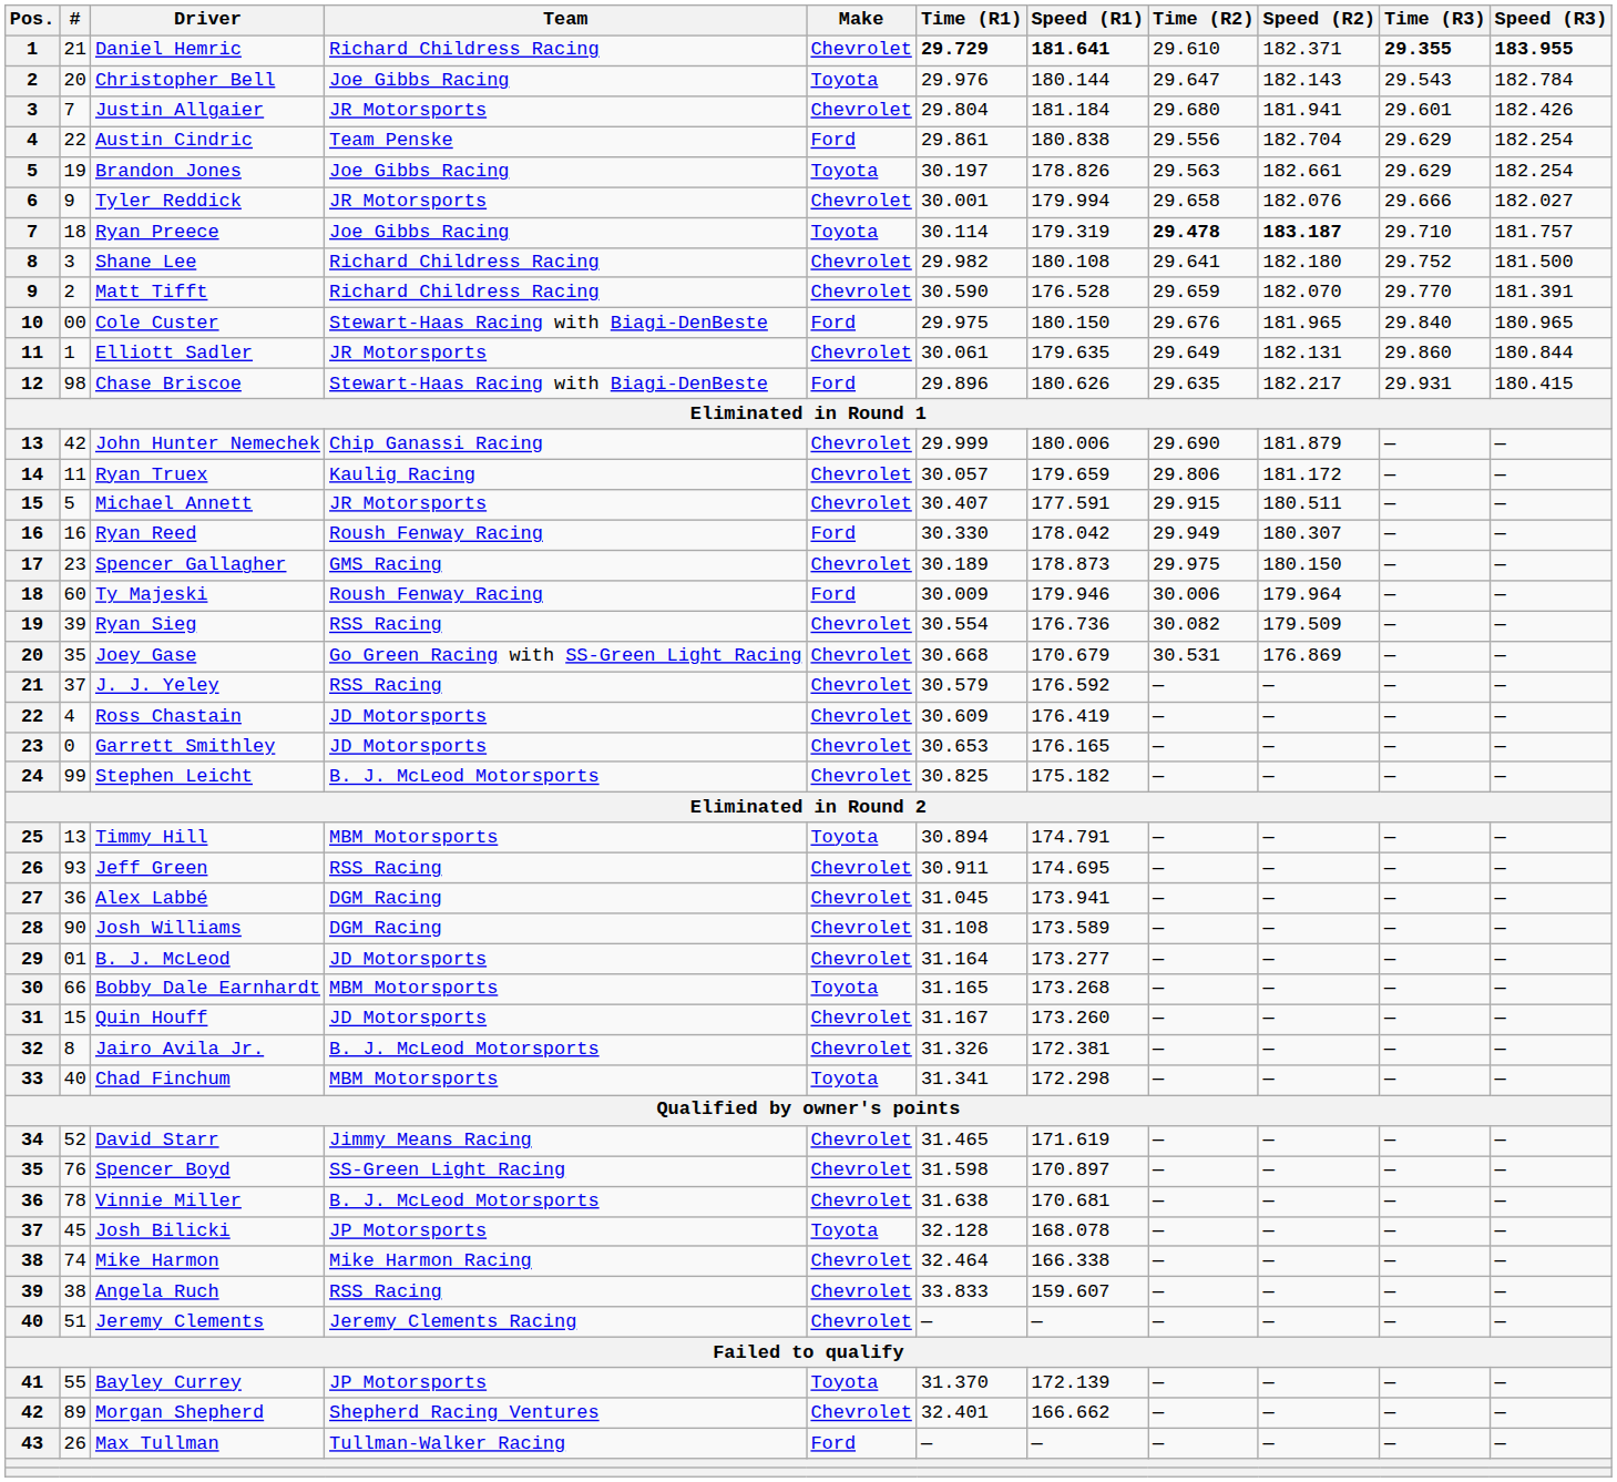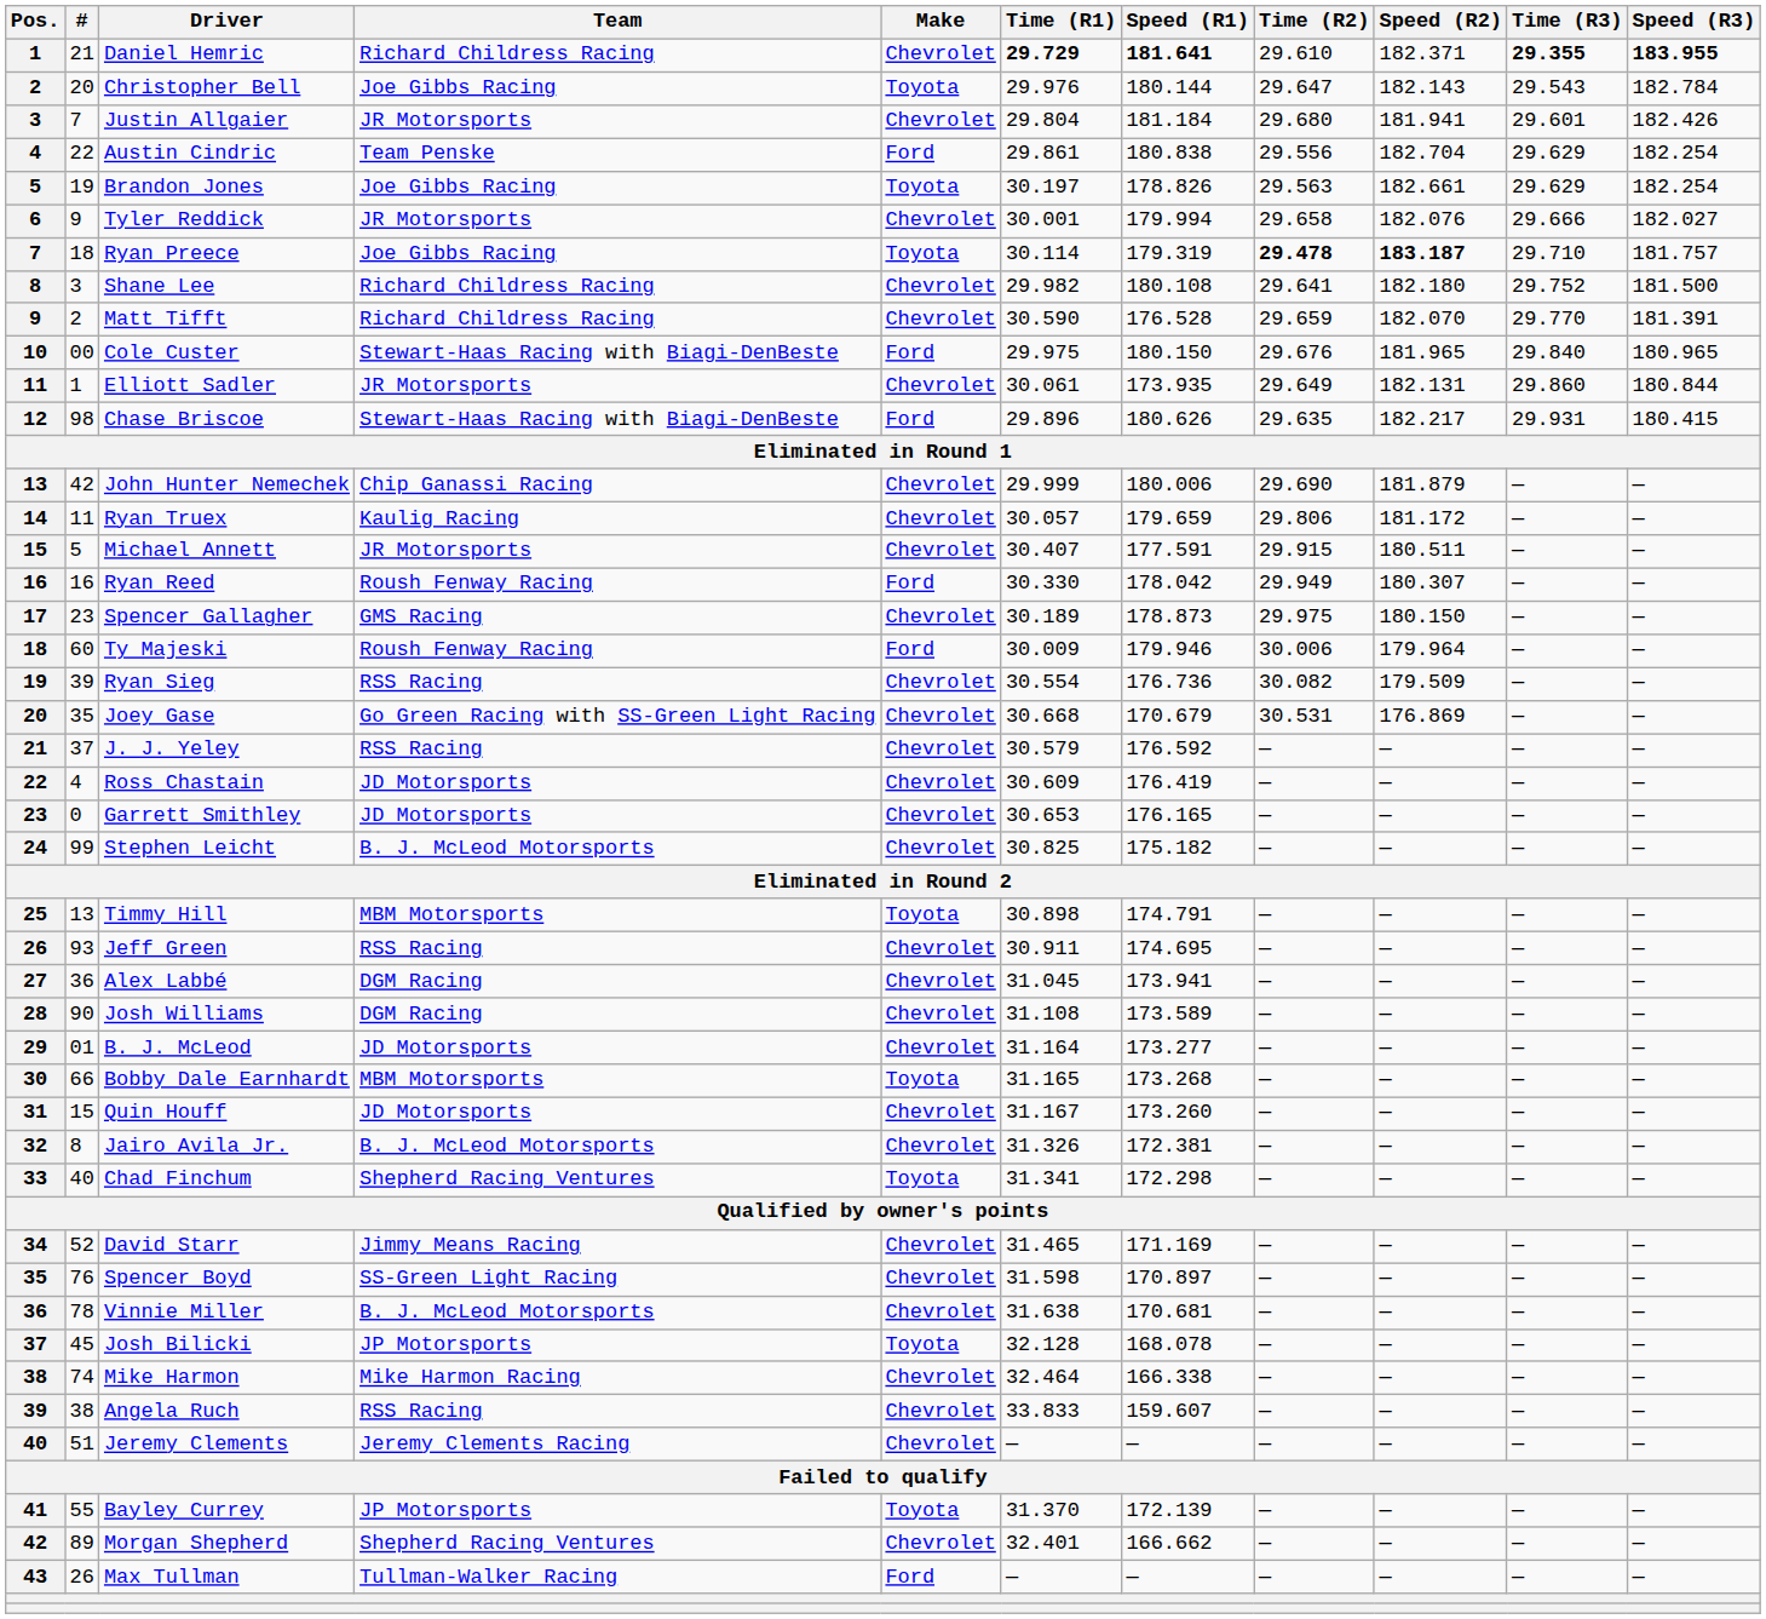 <table class="wikitable" style="font-size:95%">
 <tr>
 <th>Pos.</th>
 <th>#</th>
 <th>Driver</th>
 <th>Team</th>
 <th>Make</th>
 <th>Time (R1)</th>
 <th>Speed (R1)</th>
 <th>Time (R2)</th>
 <th>Speed (R2)</th>
 <th>Time (R3)</th>
 <th>Speed (R3)</th>
 </tr>
 <tr>
 <th>1</th>
 <td>21</td>
 <td><a href='#'>Daniel Hemric</a></td>
 <td><a href='#'>Richard Childress Racing</a></td>
 <td><a href='#'>Chevrolet</a></td>
 <td><strong>29.729</strong></td>
 <td><strong>181.641</strong></td>
 <td>29.610</td>
 <td>182.371</td>
 <td><strong>29.355</strong></td>
 <td><strong>183.955</strong></td>
 </tr>
 <tr>
 <th>2</th>
 <td>20</td>
 <td><a href='#'>Christopher Bell</a></td>
 <td><a href='#'>Joe Gibbs Racing</a></td>
 <td><a href='#'>Toyota</a></td>
 <td>29.976</td>
 <td>180.144</td>
 <td>29.647</td>
 <td>182.143</td>
 <td>29.543</td>
 <td>182.784</td>
 </tr>
 <tr>
 <th>3</th>
 <td>7</td>
 <td><a href='#'>Justin Allgaier</a></td>
 <td><a href='#'>JR Motorsports</a></td>
 <td><a href='#'>Chevrolet</a></td>
 <td>29.804</td>
 <td>181.184</td>
 <td>29.680</td>
 <td>181.941</td>
 <td>29.601</td>
 <td>182.426</td>
 </tr>
 <tr>
 <th>4</th>
 <td>22</td>
 <td><a href='#'>Austin Cindric</a></td>
 <td><a href='#'>Team Penske</a></td>
 <td><a href='#'>Ford</a></td>
 <td>29.861</td>
 <td>180.838</td>
 <td>29.556</td>
 <td>182.704</td>
 <td>29.629</td>
 <td>182.254</td>
 </tr>
 <tr>
 <th>5</th>
 <td>19</td>
 <td><a href='#'>Brandon Jones</a></td>
 <td><a href='#'>Joe Gibbs Racing</a></td>
 <td><a href='#'>Toyota</a></td>
 <td>30.197</td>
 <td>178.826</td>
 <td>29.563</td>
 <td>182.661</td>
 <td>29.629</td>
 <td>182.254</td>
 </tr>
 <tr>
 <th>6</th>
 <td>9</td>
 <td><a href='#'>Tyler Reddick</a></td>
 <td><a href='#'>JR Motorsports</a></td>
 <td><a href='#'>Chevrolet</a></td>
 <td>30.001</td>
 <td>179.994</td>
 <td>29.658</td>
 <td>182.076</td>
 <td>29.666</td>
 <td>182.027</td>
 </tr>
 <tr>
 <th>7</th>
 <td>18</td>
 <td><a href='#'>Ryan Preece</a></td>
 <td><a href='#'>Joe Gibbs Racing</a></td>
 <td><a href='#'>Toyota</a></td>
 <td>30.114</td>
 <td>179.319</td>
 <td><strong>29.478</strong></td>
 <td><strong>183.187</strong></td>
 <td>29.710</td>
 <td>181.757</td>
 </tr>
 <tr>
 <th>8</th>
 <td>3</td>
 <td><a href='#'>Shane Lee</a></td>
 <td><a href='#'>Richard Childress Racing</a></td>
 <td><a href='#'>Chevrolet</a></td>
 <td>29.982</td>
 <td>180.108</td>
 <td>29.641</td>
 <td>182.180</td>
 <td>29.752</td>
 <td>181.500</td>
 </tr>
 <tr>
 <th>9</th>
 <td>2</td>
 <td><a href='#'>Matt Tifft</a></td>
 <td><a href='#'>Richard Childress Racing</a></td>
 <td><a href='#'>Chevrolet</a></td>
 <td>30.590</td>
 <td>176.528</td>
 <td>29.659</td>
 <td>182.070</td>
 <td>29.770</td>
 <td>181.391</td>
 </tr>
 <tr>
 <th>10</th>
 <td>00</td>
 <td><a href='#'>Cole Custer</a></td>
 <td><a href='#'>Stewart-Haas Racing</a> with <a href='#'>Biagi-DenBeste</a></td>
 <td><a href='#'>Ford</a></td>
 <td>29.975</td>
 <td>180.150</td>
 <td>29.676</td>
 <td>181.965</td>
 <td>29.840</td>
 <td>180.965</td>
 </tr>
 <tr>
 <th>11</th>
 <td>1</td>
 <td><a href='#'>Elliott Sadler</a></td>
 <td><a href='#'>JR Motorsports</a></td>
 <td><a href='#'>Chevrolet</a></td>
 <td>30.061</td>
-<td>179.635</td>
+<td>173.935</td>
 <td>29.649</td>
 <td>182.131</td>
 <td>29.860</td>
 <td>180.844</td>
 </tr>
 <tr>
 <th>12</th>
 <td>98</td>
 <td><a href='#'>Chase Briscoe</a></td>
 <td><a href='#'>Stewart-Haas Racing</a> with <a href='#'>Biagi-DenBeste</a></td>
 <td><a href='#'>Ford</a></td>
 <td>29.896</td>
 <td>180.626</td>
 <td>29.635</td>
 <td>182.217</td>
 <td>29.931</td>
 <td>180.415</td>
 </tr>
 <tr>
 <th colspan="11">Eliminated in Round 1</th>
 </tr>
 <tr>
 <th>13</th>
 <td>42</td>
 <td><a href='#'>John Hunter Nemechek</a></td>
 <td><a href='#'>Chip Ganassi Racing</a></td>
 <td><a href='#'>Chevrolet</a></td>
 <td>29.999</td>
 <td>180.006</td>
 <td>29.690</td>
 <td>181.879</td>
 <td>—</td>
 <td>—</td>
 </tr>
 <tr>
 <th>14</th>
 <td>11</td>
 <td><a href='#'>Ryan Truex</a></td>
 <td><a href='#'>Kaulig Racing</a></td>
 <td><a href='#'>Chevrolet</a></td>
 <td>30.057</td>
 <td>179.659</td>
 <td>29.806</td>
 <td>181.172</td>
 <td>—</td>
 <td>—</td>
 </tr>
 <tr>
 <th>15</th>
 <td>5</td>
 <td><a href='#'>Michael Annett</a></td>
 <td><a href='#'>JR Motorsports</a></td>
 <td><a href='#'>Chevrolet</a></td>
 <td>30.407</td>
 <td>177.591</td>
 <td>29.915</td>
 <td>180.511</td>
 <td>—</td>
 <td>—</td>
 </tr>
 <tr>
 <th>16</th>
 <td>16</td>
 <td><a href='#'>Ryan Reed</a></td>
 <td><a href='#'>Roush Fenway Racing</a></td>
 <td><a href='#'>Ford</a></td>
 <td>30.330</td>
 <td>178.042</td>
 <td>29.949</td>
 <td>180.307</td>
 <td>—</td>
 <td>—</td>
 </tr>
 <tr>
 <th>17</th>
 <td>23</td>
 <td><a href='#'>Spencer Gallagher</a></td>
 <td><a href='#'>GMS Racing</a></td>
 <td><a href='#'>Chevrolet</a></td>
 <td>30.189</td>
 <td>178.873</td>
 <td>29.975</td>
 <td>180.150</td>
 <td>—</td>
 <td>—</td>
 </tr>
 <tr>
 <th>18</th>
 <td>60</td>
 <td><a href='#'>Ty Majeski</a></td>
 <td><a href='#'>Roush Fenway Racing</a></td>
 <td><a href='#'>Ford</a></td>
 <td>30.009</td>
 <td>179.946</td>
 <td>30.006</td>
 <td>179.964</td>
 <td>—</td>
 <td>—</td>
 </tr>
 <tr>
 <th>19</th>
 <td>39</td>
 <td><a href='#'>Ryan Sieg</a></td>
 <td><a href='#'>RSS Racing</a></td>
 <td><a href='#'>Chevrolet</a></td>
 <td>30.554</td>
 <td>176.736</td>
 <td>30.082</td>
 <td>179.509</td>
 <td>—</td>
 <td>—</td>
 </tr>
 <tr>
 <th>20</th>
 <td>35</td>
 <td><a href='#'>Joey Gase</a></td>
 <td><a href='#'>Go Green Racing</a> with <a href='#'>SS-Green Light Racing</a></td>
 <td><a href='#'>Chevrolet</a></td>
 <td>30.668</td>
 <td>170.679</td>
 <td>30.531</td>
 <td>176.869</td>
 <td>—</td>
 <td>—</td>
 </tr>
 <tr>
 <th>21</th>
 <td>37</td>
 <td><a href='#'>J. J. Yeley</a></td>
 <td><a href='#'>RSS Racing</a></td>
 <td><a href='#'>Chevrolet</a></td>
 <td>30.579</td>
 <td>176.592</td>
 <td>—</td>
 <td>—</td>
 <td>—</td>
 <td>—</td>
 </tr>
 <tr>
 <th>22</th>
 <td>4</td>
 <td><a href='#'>Ross Chastain</a></td>
 <td><a href='#'>JD Motorsports</a></td>
 <td><a href='#'>Chevrolet</a></td>
 <td>30.609</td>
 <td>176.419</td>
 <td>—</td>
 <td>—</td>
 <td>—</td>
 <td>—</td>
 </tr>
 <tr>
 <th>23</th>
 <td>0</td>
 <td><a href='#'>Garrett Smithley</a></td>
 <td><a href='#'>JD Motorsports</a></td>
 <td><a href='#'>Chevrolet</a></td>
 <td>30.653</td>
 <td>176.165</td>
 <td>—</td>
 <td>—</td>
 <td>—</td>
 <td>—</td>
 </tr>
 <tr>
 <th>24</th>
 <td>99</td>
 <td><a href='#'>Stephen Leicht</a></td>
 <td><a href='#'>B. J. McLeod Motorsports</a></td>
 <td><a href='#'>Chevrolet</a></td>
 <td>30.825</td>
 <td>175.182</td>
 <td>—</td>
 <td>—</td>
 <td>—</td>
 <td>—</td>
 </tr>
 <tr>
 <th colspan="11">Eliminated in Round 2</th>
 </tr>
 <tr>
 <th>25</th>
 <td>13</td>
 <td><a href='#'>Timmy Hill</a></td>
 <td><a href='#'>MBM Motorsports</a></td>
 <td><a href='#'>Toyota</a></td>
-<td>30.894</td>
+<td>30.898</td>
 <td>174.791</td>
 <td>—</td>
 <td>—</td>
 <td>—</td>
 <td>—</td>
 </tr>
 <tr>
 <th>26</th>
 <td>93</td>
 <td><a href='#'>Jeff Green</a></td>
 <td><a href='#'>RSS Racing</a></td>
 <td><a href='#'>Chevrolet</a></td>
 <td>30.911</td>
 <td>174.695</td>
 <td>—</td>
 <td>—</td>
 <td>—</td>
 <td>—</td>
 </tr>
 <tr>
 <th>27</th>
 <td>36</td>
 <td><a href='#'>Alex Labbé</a></td>
 <td><a href='#'>DGM Racing</a></td>
 <td><a href='#'>Chevrolet</a></td>
 <td>31.045</td>
 <td>173.941</td>
 <td>—</td>
 <td>—</td>
 <td>—</td>
 <td>—</td>
 </tr>
 <tr>
 <th>28</th>
 <td>90</td>
 <td><a href='#'>Josh Williams</a></td>
 <td><a href='#'>DGM Racing</a></td>
 <td><a href='#'>Chevrolet</a></td>
 <td>31.108</td>
 <td>173.589</td>
 <td>—</td>
 <td>—</td>
 <td>—</td>
 <td>—</td>
 </tr>
 <tr>
 <th>29</th>
 <td>01</td>
 <td><a href='#'>B. J. McLeod</a></td>
 <td><a href='#'>JD Motorsports</a></td>
 <td><a href='#'>Chevrolet</a></td>
 <td>31.164</td>
 <td>173.277</td>
 <td>—</td>
 <td>—</td>
 <td>—</td>
 <td>—</td>
 </tr>
 <tr>
 <th>30</th>
 <td>66</td>
 <td><a href='#'>Bobby Dale Earnhardt</a></td>
 <td><a href='#'>MBM Motorsports</a></td>
 <td><a href='#'>Toyota</a></td>
 <td>31.165</td>
 <td>173.268</td>
 <td>—</td>
 <td>—</td>
 <td>—</td>
 <td>—</td>
 </tr>
 <tr>
 <th>31</th>
 <td>15</td>
 <td><a href='#'>Quin Houff</a></td>
 <td><a href='#'>JD Motorsports</a></td>
 <td><a href='#'>Chevrolet</a></td>
 <td>31.167</td>
 <td>173.260</td>
 <td>—</td>
 <td>—</td>
 <td>—</td>
 <td>—</td>
 </tr>
 <tr>
 <th>32</th>
 <td>8</td>
 <td><a href='#'>Jairo Avila Jr.</a></td>
 <td><a href='#'>B. J. McLeod Motorsports</a></td>
 <td><a href='#'>Chevrolet</a></td>
 <td>31.326</td>
 <td>172.381</td>
 <td>—</td>
 <td>—</td>
 <td>—</td>
 <td>—</td>
 </tr>
 <tr>
 <th>33</th>
 <td>40</td>
 <td><a href='#'>Chad Finchum</a></td>
-<td><a href='#'>MBM Motorsports</a></td>
+<td><a href='#'>Shepherd Racing Ventures</a></td>
 <td><a href='#'>Toyota</a></td>
 <td>31.341</td>
 <td>172.298</td>
 <td>—</td>
 <td>—</td>
 <td>—</td>
 <td>—</td>
 </tr>
 <tr>
 <th colspan="11">Qualified by owner's points</th>
 </tr>
 <tr>
 <th>34</th>
 <td>52</td>
 <td><a href='#'>David Starr</a></td>
 <td><a href='#'>Jimmy Means Racing</a></td>
 <td><a href='#'>Chevrolet</a></td>
 <td>31.465</td>
-<td>171.619</td>
+<td>171.169</td>
 <td>—</td>
 <td>—</td>
 <td>—</td>
 <td>—</td>
 </tr>
 <tr>
 <th>35</th>
 <td>76</td>
 <td><a href='#'>Spencer Boyd</a></td>
 <td><a href='#'>SS-Green Light Racing</a></td>
 <td><a href='#'>Chevrolet</a></td>
 <td>31.598</td>
 <td>170.897</td>
 <td>—</td>
 <td>—</td>
 <td>—</td>
 <td>—</td>
 </tr>
 <tr>
 <th>36</th>
 <td>78</td>
 <td><a href='#'>Vinnie Miller</a></td>
 <td><a href='#'>B. J. McLeod Motorsports</a></td>
 <td><a href='#'>Chevrolet</a></td>
 <td>31.638</td>
 <td>170.681</td>
 <td>—</td>
 <td>—</td>
 <td>—</td>
 <td>—</td>
 </tr>
 <tr>
 <th>37</th>
 <td>45</td>
 <td><a href='#'>Josh Bilicki</a></td>
 <td><a href='#'>JP Motorsports</a></td>
 <td><a href='#'>Toyota</a></td>
 <td>32.128</td>
 <td>168.078</td>
 <td>—</td>
 <td>—</td>
 <td>—</td>
 <td>—</td>
 </tr>
 <tr>
 <th>38</th>
 <td>74</td>
 <td><a href='#'>Mike Harmon</a></td>
 <td><a href='#'>Mike Harmon Racing</a></td>
 <td><a href='#'>Chevrolet</a></td>
 <td>32.464</td>
 <td>166.338</td>
 <td>—</td>
 <td>—</td>
 <td>—</td>
 <td>—</td>
 </tr>
 <tr>
 <th>39</th>
 <td>38</td>
 <td><a href='#'>Angela Ruch</a></td>
 <td><a href='#'>RSS Racing</a></td>
 <td><a href='#'>Chevrolet</a></td>
 <td>33.833</td>
 <td>159.607</td>
 <td>—</td>
 <td>—</td>
 <td>—</td>
 <td>—</td>
 </tr>
 <tr>
 <th>40</th>
 <td>51</td>
 <td><a href='#'>Jeremy Clements</a></td>
 <td><a href='#'>Jeremy Clements Racing</a></td>
 <td><a href='#'>Chevrolet</a></td>
 <td>—</td>
 <td>—</td>
 <td>—</td>
 <td>—</td>
 <td>—</td>
 <td>—</td>
 </tr>
 <tr>
 <th colspan="11">Failed to qualify</th>
 </tr>
 <tr>
 <th>41</th>
 <td>55</td>
 <td><a href='#'>Bayley Currey</a></td>
 <td><a href='#'>JP Motorsports</a></td>
 <td><a href='#'>Toyota</a></td>
 <td>31.370</td>
 <td>172.139</td>
 <td>—</td>
 <td>—</td>
 <td>—</td>
 <td>—</td>
 </tr>
 <tr>
 <th>42</th>
 <td>89</td>
 <td><a href='#'>Morgan Shepherd</a></td>
 <td><a href='#'>Shepherd Racing Ventures</a></td>
 <td><a href='#'>Chevrolet</a></td>
 <td>32.401</td>
 <td>166.662</td>
 <td>—</td>
 <td>—</td>
 <td>—</td>
 <td>—</td>
 </tr>
 <tr>
 <th>43</th>
 <td>26</td>
 <td><a href='#'>Max Tullman</a></td>
 <td><a href='#'>Tullman-Walker Racing</a></td>
 <td><a href='#'>Ford</a></td>
 <td>—</td>
 <td>—</td>
 <td>—</td>
 <td>—</td>
 <td>—</td>
 <td>—</td>
 </tr>
 <tr>
 <th colspan="11"></th>
 </tr>
 <tr>
 <th colspan="11"></th>
 </tr>
 </table>
